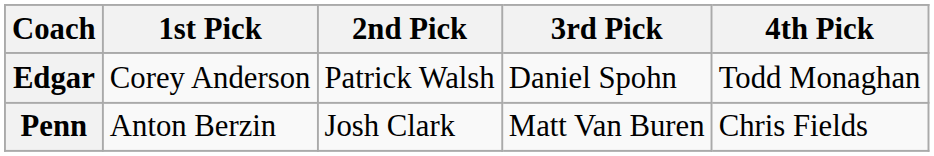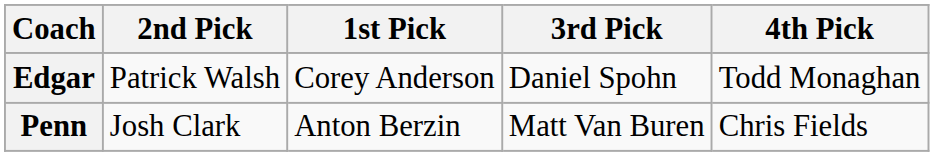 <table class="wikitable">
 <tr>
 <th>Coach</th>
+<th>2nd Pick</th>
 <th>1st Pick</th>
-<th>2nd Pick</th>
 <th>3rd Pick</th>
 <th>4th Pick</th>
 </tr>
 <tr>
 <th>Edgar</th>
+<td>Patrick Walsh</td>
 <td>Corey Anderson</td>
-<td>Patrick Walsh</td>
 <td>Daniel Spohn</td>
 <td>Todd Monaghan</td>
 </tr>
 <tr>
 <th>Penn</th>
+<td>Josh Clark</td>
 <td>Anton Berzin</td>
-<td>Josh Clark</td>
 <td>Matt Van Buren</td>
 <td>Chris Fields</td>
 </tr>
 </table>
